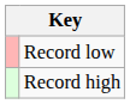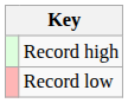 <table class="wikitable">
 <tr>
 <th colspan=2>Key</th>
 </tr>
 <tr>
+<td style="background:#dfd;"> </td>
+<td>Record high</td>
+</tr>
+<tr>
 <td style="background:#ffb6b6;"> </td>
 <td>Record low</td>
 </tr>
-<tr>
-<td style="background:#dfd;"> </td>
-<td>Record high</td>
-</tr>
 </table>
